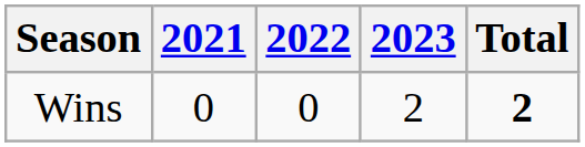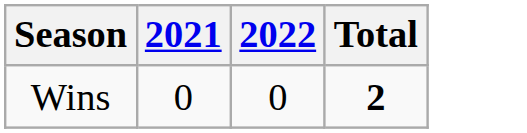 <table class="wikitable">
 <tr>
 <th>Season</th>
 <th><a href='#'>2021</a></th>
 <th><a href='#'>2022</a></th>
-<th><a href='#'>2023</a></th>
 <th>Total</th>
 </tr>
 <tr align="center">
 <td>Wins</td>
 <td>0</td>
 <td>0</td>
-<td>2</td>
 <td><strong>2</strong></td>
 </tr>
 </table>
